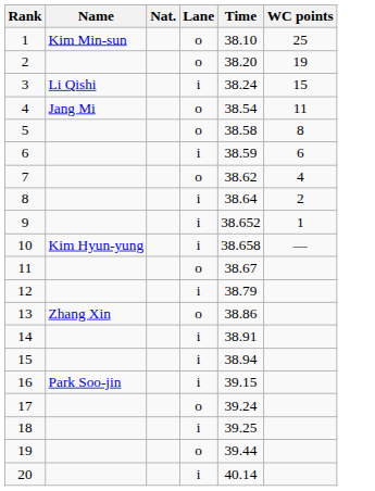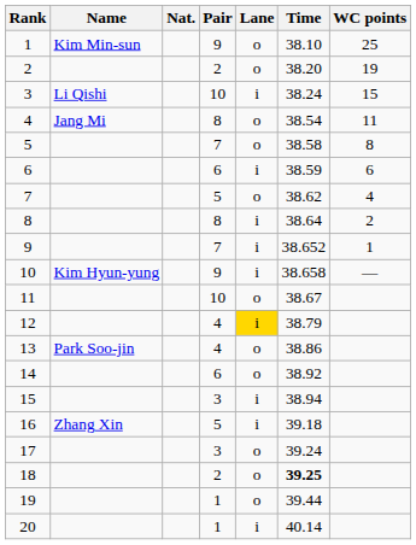 <table class="wikitable sortable" style="text-align:center">
 <tr>
 <th>Rank</th>
 <th>Name</th>
 <th>Nat.</th>
+<th>Pair</th>
 <th>Lane</th>
 <th>Time</th>
 <th>WC points</th>
 </tr>
 <tr>
 <td>1</td>
 <td align=left><a href='#'>Kim Min-sun</a></td>
 <td></td>
+<td>9</td>
 <td>o</td>
 <td>38.10</td>
 <td>25</td>
 </tr>
 <tr>
 <td>2</td>
 <td align=left></td>
 <td></td>
+<td>2</td>
 <td>o</td>
 <td>38.20</td>
 <td>19</td>
 </tr>
 <tr>
 <td>3</td>
 <td align=left><a href='#'>Li Qishi</a></td>
 <td></td>
+<td>10</td>
 <td>i</td>
 <td>38.24</td>
 <td>15</td>
 </tr>
 <tr>
 <td>4</td>
 <td align=left><a href='#'>Jang Mi</a></td>
 <td></td>
+<td>8</td>
 <td>o</td>
 <td>38.54</td>
 <td>11</td>
 </tr>
 <tr>
 <td>5</td>
 <td align=left></td>
 <td></td>
+<td>7</td>
 <td>o</td>
 <td>38.58</td>
 <td>8</td>
 </tr>
 <tr>
 <td>6</td>
 <td align=left></td>
 <td></td>
+<td>6</td>
 <td>i</td>
 <td>38.59</td>
 <td>6</td>
 </tr>
 <tr>
 <td>7</td>
 <td align=left></td>
 <td></td>
+<td>5</td>
 <td>o</td>
 <td>38.62</td>
 <td>4</td>
 </tr>
 <tr>
 <td>8</td>
 <td align=left></td>
 <td></td>
+<td>8</td>
 <td>i</td>
 <td>38.64</td>
 <td>2</td>
 </tr>
 <tr>
 <td>9</td>
 <td align=left></td>
 <td></td>
+<td>7</td>
 <td>i</td>
 <td>38.652</td>
 <td>1</td>
 </tr>
 <tr>
 <td>10</td>
 <td align=left><a href='#'>Kim Hyun-yung</a></td>
 <td></td>
+<td>9</td>
 <td>i</td>
 <td>38.658</td>
 <td>—</td>
 </tr>
 <tr>
 <td>11</td>
 <td align=left></td>
 <td></td>
+<td>10</td>
 <td>o</td>
 <td>38.67</td>
 <td></td>
 </tr>
 <tr>
 <td>12</td>
 <td align=left></td>
 <td></td>
-<td>i</td>
+<td>4</td>
+<td style="background: gold;">i</td>
 <td>38.79</td>
 <td></td>
 </tr>
 <tr>
 <td>13</td>
-<td align=left><a href='#'>Zhang Xin</a></td>
+<td align=left><a href='#'>Park Soo-jin</a></td>
 <td></td>
+<td>4</td>
 <td>o</td>
 <td>38.86</td>
 <td></td>
 </tr>
 <tr>
 <td>14</td>
 <td align=left></td>
 <td></td>
-<td>i</td>
-<td>38.91</td>
+<td>6</td>
+<td>o</td>
+<td>38.92</td>
 <td></td>
 </tr>
 <tr>
 <td>15</td>
 <td align=left></td>
 <td></td>
+<td>3</td>
 <td>i</td>
 <td>38.94</td>
 <td></td>
 </tr>
 <tr>
 <td>16</td>
-<td align=left><a href='#'>Park Soo-jin</a></td>
+<td align=left><a href='#'>Zhang Xin</a></td>
 <td></td>
+<td>5</td>
 <td>i</td>
-<td>39.15</td>
+<td>39.18</td>
 <td></td>
 </tr>
 <tr>
 <td>17</td>
 <td align=left></td>
 <td></td>
+<td>3</td>
 <td>o</td>
 <td>39.24</td>
 <td></td>
 </tr>
 <tr>
 <td>18</td>
 <td align=left></td>
 <td></td>
-<td>i</td>
-<td>39.25</td>
+<td>2</td>
+<td>o</td>
+<td><strong>39.25</strong></td>
 <td></td>
 </tr>
 <tr>
 <td>19</td>
 <td align=left></td>
 <td></td>
+<td>1</td>
 <td>o</td>
 <td>39.44</td>
 <td></td>
 </tr>
 <tr>
 <td>20</td>
 <td align=left></td>
 <td></td>
+<td>1</td>
 <td>i</td>
 <td>40.14</td>
 <td></td>
 </tr>
 </table>
